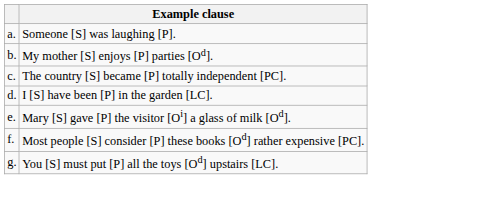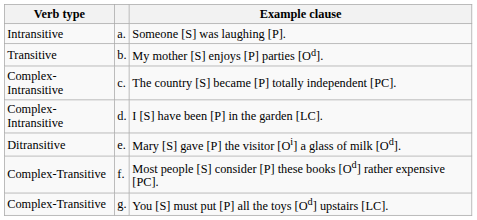 <table class="wikitable">
 <tr>
+<th>Verb type</th>
 <th></th>
 <th>Example clause</th>
 </tr>
 <tr>
+<td>Intransitive</td>
 <td>a.</td>
 <td>Someone [S] was laughing [P].</td>
 </tr>
 <tr>
+<td>Transitive</td>
 <td>b.</td>
 <td>My mother [S] enjoys [P] parties [O<sup>d</sup>].</td>
 </tr>
 <tr>
+<td>Complex-Intransitive</td>
 <td>c.</td>
 <td>The country [S] became [P] totally independent [PC].</td>
 </tr>
 <tr>
+<td>Complex-Intransitive</td>
 <td>d.</td>
 <td>I [S] have been [P] in the garden [LC].</td>
 </tr>
 <tr>
+<td>Ditransitive</td>
 <td>e.</td>
 <td>Mary [S] gave [P] the visitor [O<sup>i</sup>] a glass of milk [O<sup>d</sup>].</td>
 </tr>
 <tr>
+<td>Complex-Transitive</td>
 <td>f.</td>
 <td>Most people [S] consider [P] these books [O<sup>d</sup>] rather expensive [PC].</td>
 </tr>
 <tr>
+<td>Complex-Transitive</td>
 <td>g.</td>
 <td>You [S] must put [P] all the toys [O<sup>d</sup>] upstairs [LC].</td>
 </tr>
 </table>
